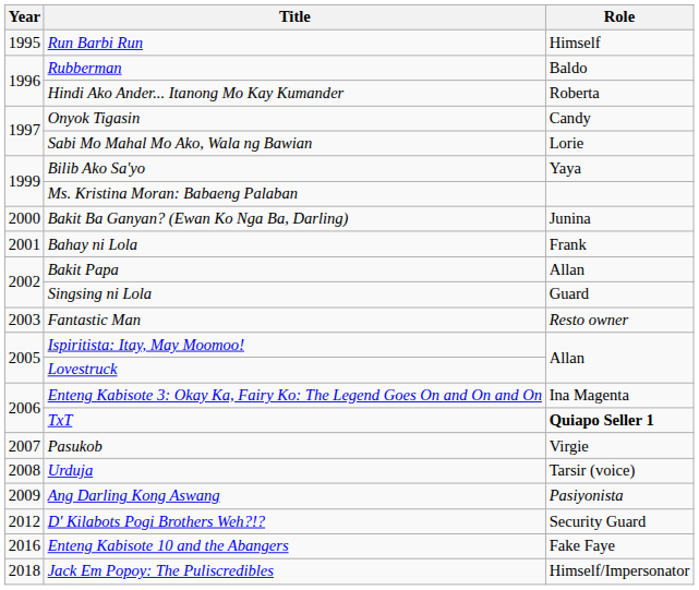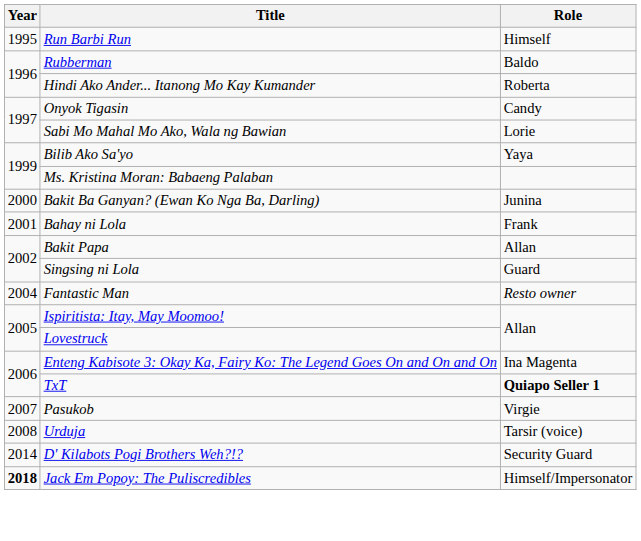 <table class="wikitable">
 <tr>
 <th>Year</th>
 <th>Title</th>
 <th>Role</th>
 </tr>
 <tr>
 <td>1995</td>
 <td><em><a href='#'>Run Barbi Run</a></em></td>
 <td>Himself</td>
 </tr>
 <tr>
 <td rowspan="2">1996</td>
 <td><em><a href='#'>Rubberman</a></em></td>
 <td>Baldo</td>
 </tr>
 <tr>
 <td><em>Hindi Ako Ander... Itanong Mo Kay Kumander</em></td>
 <td>Roberta</td>
 </tr>
 <tr>
 <td rowspan="2">1997</td>
 <td><em>Onyok Tigasin</em></td>
 <td>Candy</td>
 </tr>
 <tr>
 <td><em>Sabi Mo Mahal Mo Ako, Wala ng Bawian</em></td>
 <td>Lorie</td>
 </tr>
 <tr>
 <td rowspan="2">1999</td>
 <td><em>Bilib Ako Sa'yo</em></td>
 <td>Yaya</td>
 </tr>
 <tr>
 <td><em>Ms. Kristina Moran: Babaeng Palaban</em></td>
 <td></td>
 </tr>
 <tr>
 <td>2000</td>
 <td><em>Bakit Ba Ganyan? (Ewan Ko Nga Ba, Darling)</em></td>
 <td>Junina</td>
 </tr>
 <tr>
 <td>2001</td>
 <td><em>Bahay ni Lola</em></td>
 <td>Frank</td>
 </tr>
 <tr>
 <td rowspan="2">2002</td>
 <td><em>Bakit Papa</em></td>
 <td>Allan</td>
 </tr>
 <tr>
 <td><em>Singsing ni Lola</em></td>
 <td>Guard</td>
 </tr>
 <tr>
-<td>2003</td>
+<td>2004</td>
 <td><em>Fantastic Man</em></td>
 <td><em>Resto owner</em></td>
 </tr>
 <tr>
 <td rowspan="2">2005</td>
 <td><em><a href='#'>Ispiritista: Itay, May Moomoo!</a></em></td>
 <td rowspan="2">Allan</td>
 </tr>
 <tr>
 <td><em><a href='#'>Lovestruck</a></em></td>
 </tr>
 <tr>
 <td rowspan="2">2006</td>
 <td><em><a href='#'>Enteng Kabisote 3: Okay Ka, Fairy Ko: The Legend Goes On and On and On</a></em></td>
 <td>Ina Magenta</td>
 </tr>
 <tr>
 <td><em><a href='#'>TxT</a></em></td>
 <td><strong>Quiapo Seller 1</strong></td>
 </tr>
 <tr>
 <td>2007</td>
 <td><em>Pasukob</em></td>
 <td>Virgie</td>
 </tr>
 <tr>
 <td>2008</td>
 <td><em><a href='#'>Urduja</a></em></td>
 <td>Tarsir (voice)</td>
 </tr>
 <tr>
-<td>2009</td>
-<td><em><a href='#'>Ang Darling Kong Aswang</a></em></td>
-<td><em>Pasiyonista</em></td>
-</tr>
-<tr>
-<td>2012</td>
+<td>2014</td>
 <td><em><a href='#'>D' Kilabots Pogi Brothers Weh?!?</a></em></td>
 <td>Security Guard</td>
 </tr>
 <tr>
-<td>2016</td>
-<td><em><a href='#'>Enteng Kabisote 10 and the Abangers</a></em></td>
-<td>Fake Faye</td>
-</tr>
-<tr>
-<td>2018</td>
+<td><strong>2018</strong></td>
 <td><em><a href='#'>Jack Em Popoy: The Puliscredibles</a></em></td>
 <td>Himself/Impersonator</td>
 </tr>
 </table>
